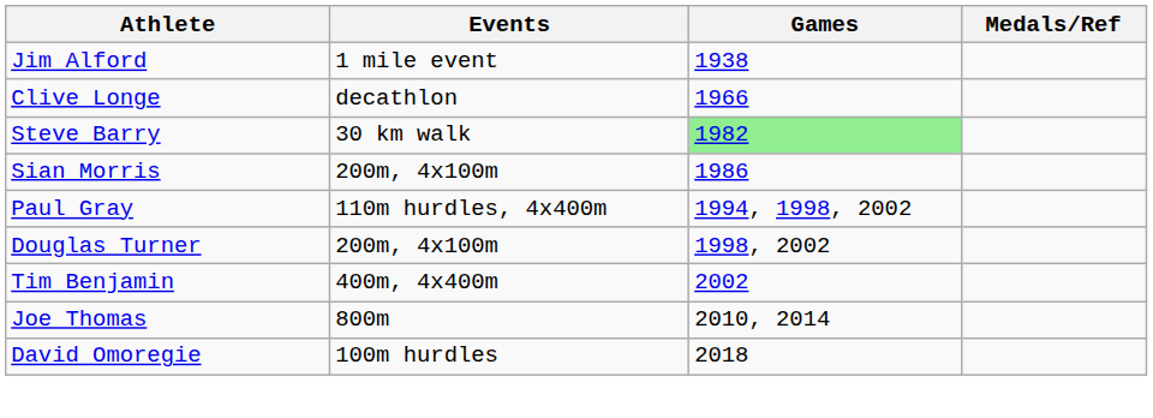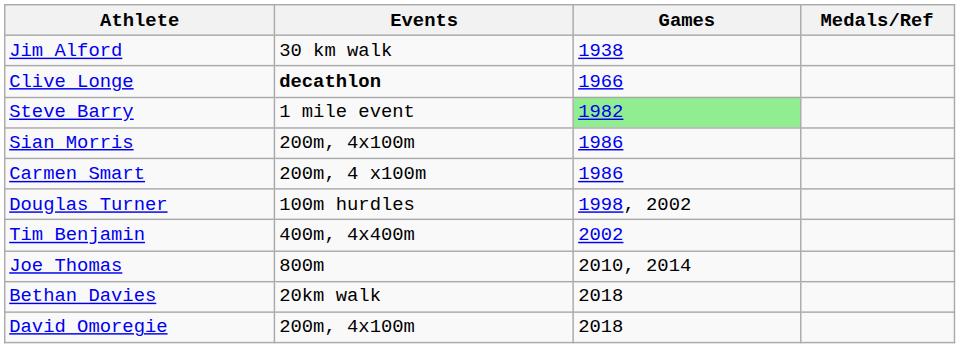 <table class="wikitable">
 <tr>
 <th width=180>Athlete</th>
 <th width=200>Events</th>
 <th width=150>Games</th>
 <th width=100>Medals/Ref</th>
 </tr>
 <tr>
 <td><a href='#'>Jim Alford</a></td>
-<td>1 mile event</td>
+<td>30 km walk</td>
 <td><a href='#'>1938</a></td>
 <td></td>
 </tr>
 <tr>
 <td><a href='#'>Clive Longe</a></td>
-<td>decathlon</td>
+<td><strong>decathlon</strong></td>
 <td><a href='#'>1966</a></td>
 <td></td>
 </tr>
 <tr>
 <td><a href='#'>Steve Barry</a></td>
-<td>30 km walk</td>
+<td>1 mile event</td>
 <td style="background: lightgreen;"><a href='#'>1982</a></td>
 <td></td>
 </tr>
 <tr>
 <td><a href='#'>Sian Morris</a></td>
 <td>200m, 4x100m</td>
 <td><a href='#'>1986</a></td>
 <td></td>
 </tr>
 <tr>
-<td><a href='#'>Paul Gray</a></td>
-<td>110m hurdles, 4x400m</td>
-<td><a href='#'>1994</a>, <a href='#'>1998</a>, 2002</td>
+<td><a href='#'>Carmen Smart</a></td>
+<td>200m, 4 x100m</td>
+<td><a href='#'>1986</a></td>
 <td></td>
 </tr>
 <tr>
 <td><a href='#'>Douglas Turner</a></td>
-<td>200m, 4x100m</td>
+<td>100m hurdles</td>
 <td><a href='#'>1998</a>, 2002</td>
 <td></td>
 </tr>
 <tr>
 <td><a href='#'>Tim Benjamin</a></td>
 <td>400m, 4x400m</td>
 <td><a href='#'>2002</a></td>
 <td></td>
 </tr>
 <tr>
 <td><a href='#'>Joe Thomas</a></td>
 <td>800m</td>
 <td>2010, 2014</td>
 <td></td>
 </tr>
 <tr>
+<td><a href='#'>Bethan Davies</a></td>
+<td>20km walk</td>
+<td>2018</td>
+<td></td>
+</tr>
+<tr>
 <td><a href='#'>David Omoregie</a></td>
-<td>100m hurdles</td>
+<td>200m, 4x100m</td>
 <td>2018</td>
 <td></td>
 </tr>
 </table>
